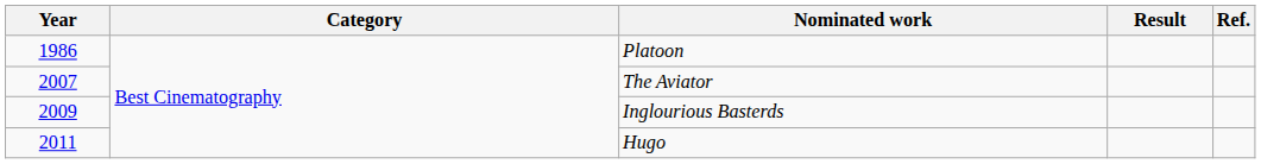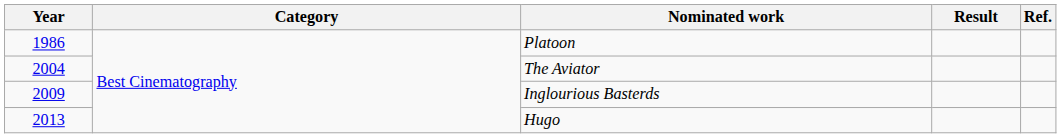 <table class=wikitable>
 <tr>
 <th scope="col" style="width:5em;">Year</th>
 <th scope="col" style="width:26em;">Category</th>
 <th scope="col" style="width:25em;">Nominated work</th>
 <th scope="col" style="width:5em;">Result</th>
 <th>Ref.</th>
 </tr>
 <tr>
 <td style="text-align:center;"><a href='#'>1986</a></td>
 <td rowspan=4><a href='#'>Best Cinematography</a></td>
 <td><em>Platoon</em></td>
 <td></td>
 <td></td>
 </tr>
 <tr>
-<td style="text-align:center;"><a href='#'>2007</a></td>
+<td style="text-align:center;"><a href='#'>2004</a></td>
 <td><em>The Aviator</em></td>
 <td></td>
 <td></td>
 </tr>
 <tr>
 <td style="text-align:center;"><a href='#'>2009</a></td>
 <td><em>Inglourious Basterds</em></td>
 <td></td>
 <td></td>
 </tr>
 <tr>
-<td style="text-align:center;"><a href='#'>2011</a></td>
+<td style="text-align:center;"><a href='#'>2013</a></td>
 <td><em>Hugo</em></td>
 <td></td>
 <td></td>
 </tr>
 </table>
